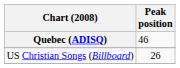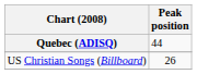 <table class="wikitable sortable">
 <tr>
 <th>Chart (2008)</th>
 <th>Peak<br>position</th>
 </tr>
 <tr>
 <th scope="row">Quebec (<a href='#'>ADISQ</a>)</th>
-<td>46</td>
+<td>44</td>
 </tr>
 <tr>
 </tr>
 <tr>
 </tr>
 <tr>
 </tr>
 <tr>
 <td>US <a href='#'>Christian Songs</a> (<em><a href='#'>Billboard</a></em>)</td>
 <td align="center">26</td>
 </tr>
 <tr>
 </tr>
 </table>
